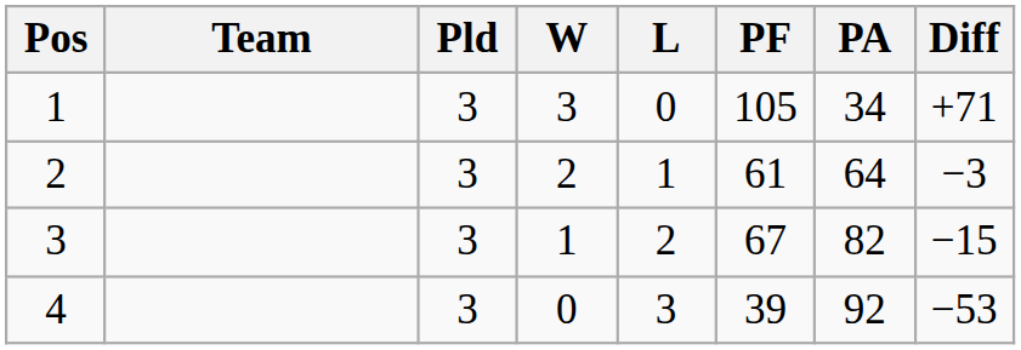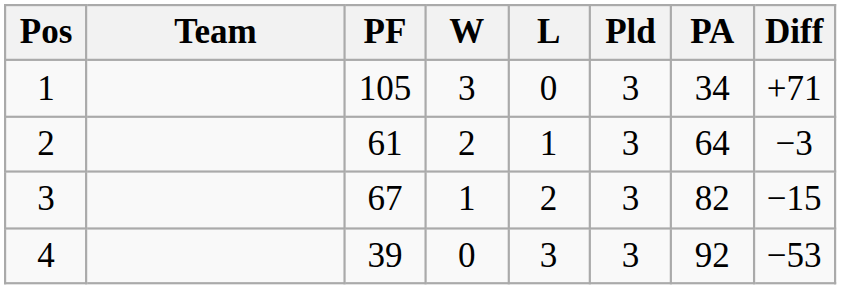 <table class="wikitable" style="text-align: center;">
 <tr>
 <th width="30">Pos</th>
 <th width="110">Team</th>
-<th width="30">Pld</th>
+<th width="30">PF</th>
 <th width="30">W</th>
 <th width="30">L</th>
-<th width="30">PF</th>
+<th width="30">Pld</th>
 <th width="30">PA</th>
 <th width="30">Diff</th>
 </tr>
 <tr>
 <td>1</td>
 <td align="left"></td>
-<td>3</td>
+<td>105</td>
 <td>3</td>
 <td>0</td>
-<td>105</td>
+<td>3</td>
 <td>34</td>
 <td>+71</td>
 </tr>
 <tr>
 <td>2</td>
 <td align="left"></td>
-<td>3</td>
+<td>61</td>
 <td>2</td>
 <td>1</td>
-<td>61</td>
+<td>3</td>
 <td>64</td>
 <td>−3</td>
 </tr>
 <tr>
 <td>3</td>
 <td align="left"></td>
-<td>3</td>
+<td>67</td>
 <td>1</td>
 <td>2</td>
-<td>67</td>
+<td>3</td>
 <td>82</td>
 <td>−15</td>
 </tr>
 <tr>
 <td>4</td>
 <td align="left"></td>
-<td>3</td>
+<td>39</td>
 <td>0</td>
 <td>3</td>
-<td>39</td>
+<td>3</td>
 <td>92</td>
 <td>−53</td>
 </tr>
 </table>
